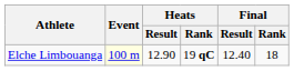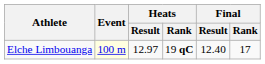 <table class="wikitable" style="font-size:90%">
 <tr>
 <th rowspan=2>Athlete</th>
 <th rowspan=2>Event</th>
 <th colspan=2>Heats</th>
 <th colspan=2>Final</th>
 </tr>
 <tr style="font-size:95%">
 <th>Result</th>
 <th>Rank</th>
 <th>Result</th>
 <th>Rank</th>
 </tr>
 <tr align=center>
 <td align=left><a href='#'>Elche Limbouanga</a></td>
 <td align=left style="background: lightyellow;"><a href='#'>100 m</a></td>
-<td>12.90</td>
+<td>12.97</td>
 <td>19 <strong>qC</strong></td>
 <td>12.40</td>
-<td>18</td>
+<td>17</td>
 </tr>
 </table>
